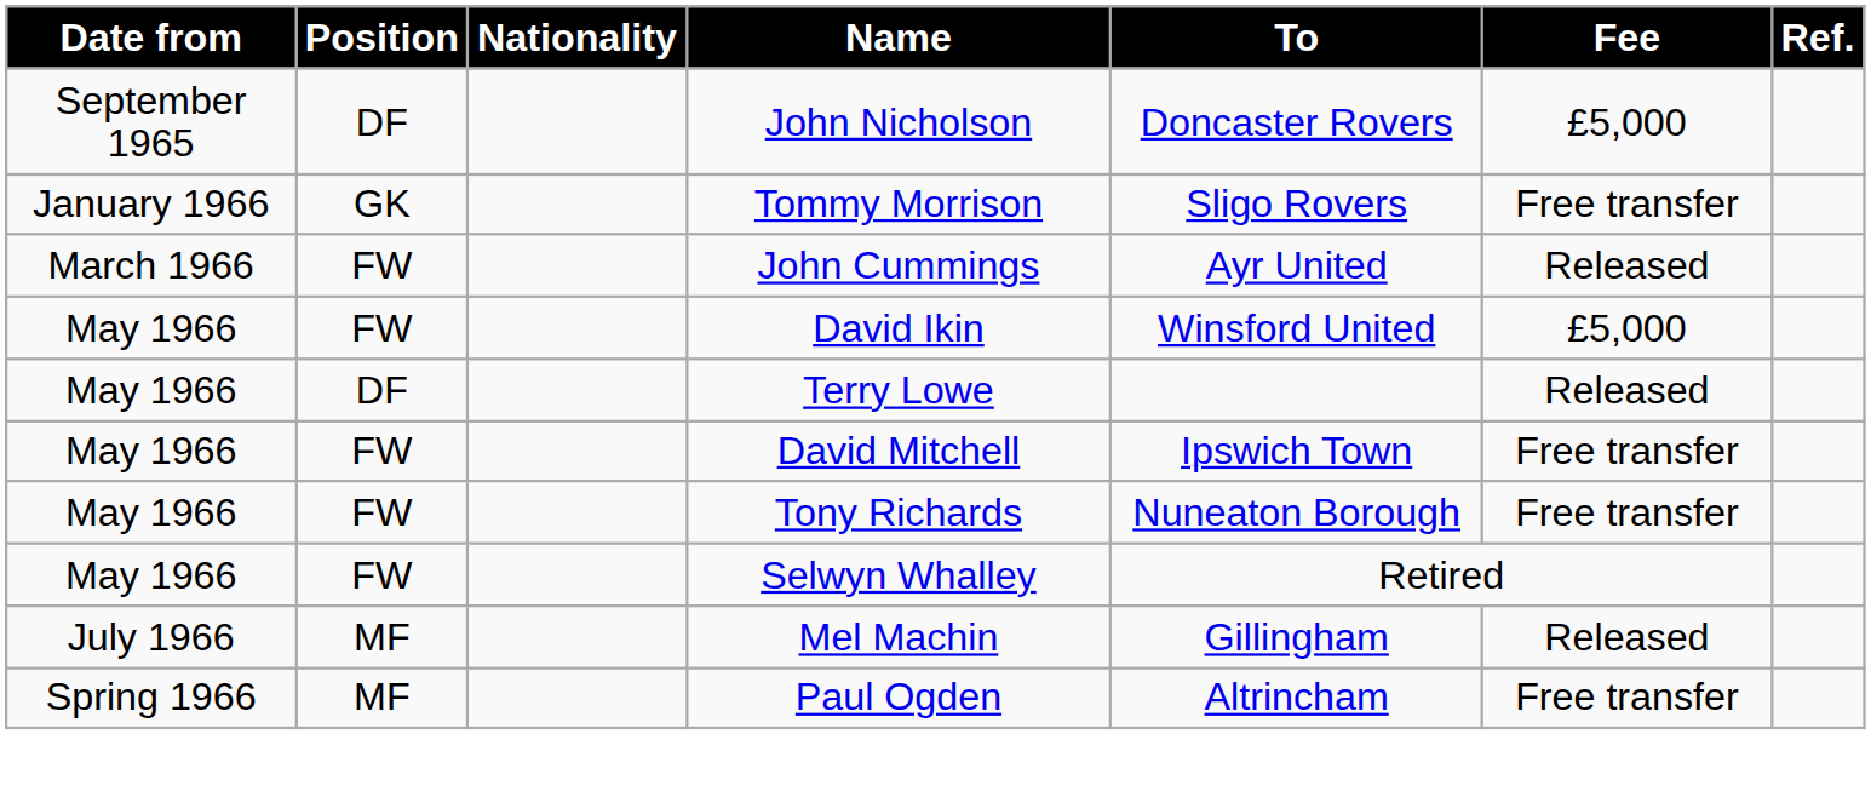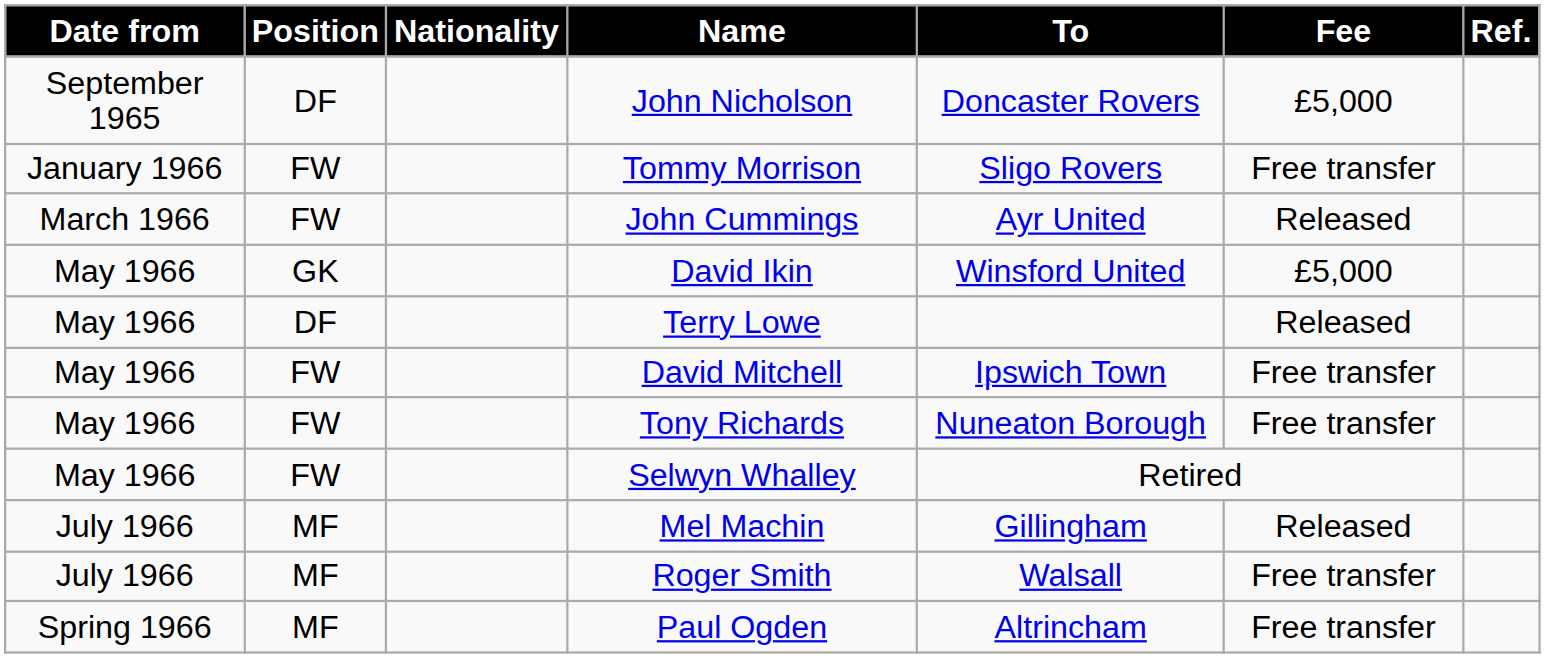 <table class="wikitable" style="text-align:center; font-size:90%; ">
 <tr>
 <th style="background:#000000; color:white; width:100px;">Date from</th>
 <th style="background:#000000; color:white; width:50px;">Position</th>
 <th style="background:#000000; color:white; width:50px;">Nationality</th>
 <th style="background:#000000; color:white; width:150px;">Name</th>
 <th style="background:#000000; color:white; width:130px;">To</th>
 <th style="background:#000000; color:white; width:100px;">Fee</th>
 <th style="background:#000000; color:white; width:25px;">Ref.</th>
 </tr>
 <tr>
 <td>September 1965</td>
 <td>DF</td>
 <td></td>
 <td><a href='#'>John Nicholson</a></td>
 <td><a href='#'>Doncaster Rovers</a></td>
 <td>£5,000</td>
 <td></td>
 </tr>
 <tr>
 <td>January 1966</td>
-<td>GK</td>
+<td>FW</td>
 <td></td>
 <td><a href='#'>Tommy Morrison</a></td>
 <td> <a href='#'>Sligo Rovers</a></td>
 <td>Free transfer</td>
 <td></td>
 </tr>
 <tr>
 <td>March 1966</td>
 <td>FW</td>
 <td></td>
 <td><a href='#'>John Cummings</a></td>
 <td> <a href='#'>Ayr United</a></td>
 <td>Released</td>
 <td></td>
 </tr>
 <tr>
 <td>May 1966</td>
-<td>FW</td>
+<td>GK</td>
 <td></td>
 <td><a href='#'>David Ikin</a></td>
 <td><a href='#'>Winsford United</a></td>
 <td>£5,000</td>
 <td></td>
 </tr>
 <tr>
 <td>May 1966</td>
 <td>DF</td>
 <td></td>
 <td><a href='#'>Terry Lowe</a></td>
 <td></td>
 <td>Released</td>
 <td></td>
 </tr>
 <tr>
 <td>May 1966</td>
 <td>FW</td>
 <td></td>
 <td><a href='#'>David Mitchell</a></td>
 <td><a href='#'>Ipswich Town</a></td>
 <td>Free transfer</td>
 <td></td>
 </tr>
 <tr>
 <td>May 1966</td>
 <td>FW</td>
 <td></td>
 <td><a href='#'>Tony Richards</a></td>
 <td><a href='#'>Nuneaton Borough</a></td>
 <td>Free transfer</td>
 <td></td>
 </tr>
 <tr>
 <td>May 1966</td>
 <td>FW</td>
 <td></td>
 <td><a href='#'>Selwyn Whalley</a></td>
 <td colspan="2">Retired</td>
 <td></td>
 </tr>
 <tr>
 <td>July 1966</td>
 <td>MF</td>
 <td></td>
 <td><a href='#'>Mel Machin</a></td>
 <td><a href='#'>Gillingham</a></td>
 <td>Released</td>
 <td></td>
 </tr>
 <tr>
+<td>July 1966</td>
+<td>MF</td>
+<td></td>
+<td><a href='#'>Roger Smith</a></td>
+<td><a href='#'>Walsall</a></td>
+<td>Free transfer</td>
+<td></td>
+</tr>
+<tr>
 <td>Spring 1966</td>
 <td>MF</td>
 <td></td>
 <td><a href='#'>Paul Ogden</a></td>
 <td><a href='#'>Altrincham</a></td>
 <td>Free transfer</td>
 <td></td>
 </tr>
 </table>
